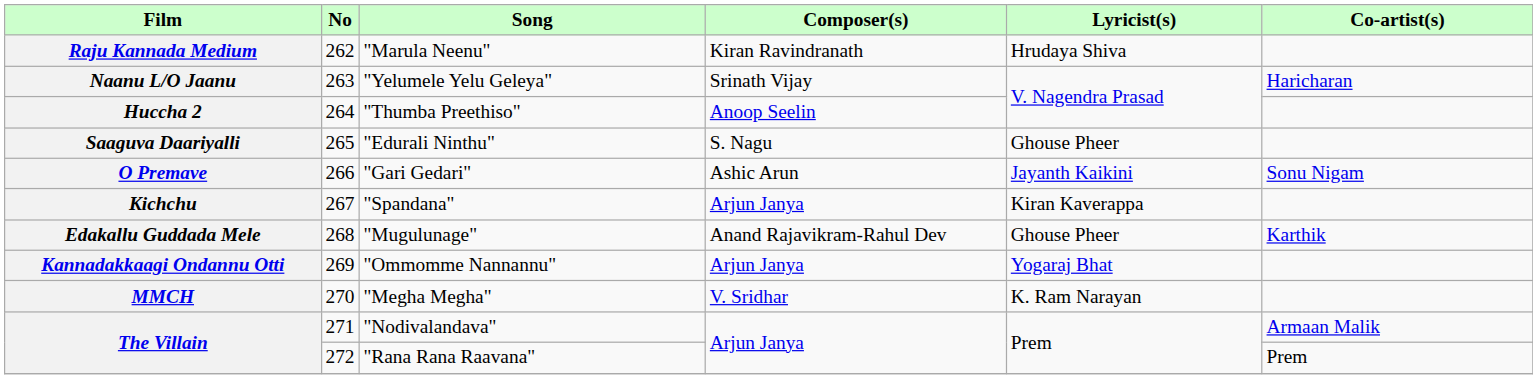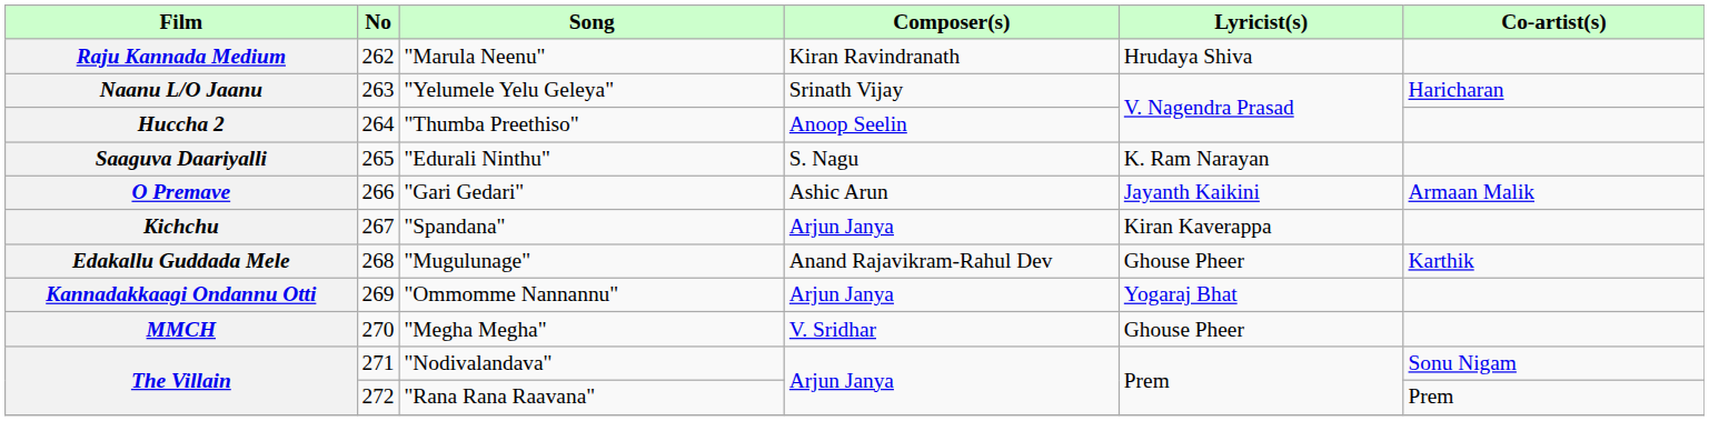 <table class="wikitable plainrowheaders" width="100%" textcolor:#000;">
 <tr style="background:#cfc; text-align:center;">
 <td scope="col" width=21%><strong>Film</strong></td>
 <td><strong>No</strong></td>
 <td scope="col" width=23%><strong>Song</strong></td>
 <td scope="col" width=20%><strong>Composer(s)</strong></td>
 <td scope="col" width=17%><strong>Lyricist(s)</strong></td>
 <td scope="col" width=18%><strong>Co-artist(s)</strong></td>
 </tr>
 <tr>
 <th><em><a href='#'>Raju Kannada Medium</a></em></th>
 <td>262</td>
 <td>"Marula Neenu"</td>
 <td>Kiran Ravindranath</td>
 <td>Hrudaya Shiva</td>
 <td></td>
 </tr>
 <tr>
 <th><em>Naanu L/O Jaanu</em></th>
 <td>263</td>
 <td>"Yelumele Yelu Geleya"</td>
 <td>Srinath Vijay</td>
 <td rowspan="2"><a href='#'>V. Nagendra Prasad</a></td>
 <td><a href='#'>Haricharan</a></td>
 </tr>
 <tr>
 <th><em>Huccha 2</em></th>
 <td>264</td>
 <td>"Thumba Preethiso"</td>
 <td><a href='#'>Anoop Seelin</a></td>
 <td></td>
 </tr>
 <tr>
 <th><em>Saaguva Daariyalli</em></th>
 <td>265</td>
 <td>"Edurali Ninthu"</td>
 <td>S. Nagu</td>
-<td>Ghouse Pheer</td>
+<td>K. Ram Narayan</td>
 <td></td>
 </tr>
 <tr>
 <th><em><a href='#'>O Premave</a></em></th>
 <td>266</td>
 <td>"Gari Gedari"</td>
 <td>Ashic Arun</td>
 <td><a href='#'>Jayanth Kaikini</a></td>
-<td><a href='#'>Sonu Nigam</a></td>
+<td><a href='#'>Armaan Malik</a></td>
 </tr>
 <tr>
 <th><em>Kichchu</em></th>
 <td>267</td>
 <td>"Spandana"</td>
 <td><a href='#'>Arjun Janya</a></td>
 <td>Kiran Kaverappa</td>
 <td></td>
 </tr>
 <tr>
 <th><em>Edakallu Guddada Mele</em></th>
 <td>268</td>
 <td>"Mugulunage"</td>
 <td>Anand Rajavikram-Rahul Dev</td>
 <td>Ghouse Pheer</td>
 <td><a href='#'>Karthik</a></td>
 </tr>
 <tr>
 <th><em><a href='#'>Kannadakkaagi Ondannu Otti</a></em></th>
 <td>269</td>
 <td>"Ommomme Nannannu"</td>
 <td><a href='#'>Arjun Janya</a></td>
 <td><a href='#'>Yogaraj Bhat</a></td>
 <td></td>
 </tr>
 <tr>
 <th><em><a href='#'>MMCH</a></em></th>
 <td>270</td>
 <td>"Megha Megha"</td>
 <td><a href='#'>V. Sridhar</a></td>
-<td>K. Ram Narayan</td>
+<td>Ghouse Pheer</td>
 <td></td>
 </tr>
 <tr>
 <th rowspan="2"><em><a href='#'>The Villain</a></em></th>
 <td>271</td>
 <td>"Nodivalandava"</td>
 <td rowspan="2"><a href='#'>Arjun Janya</a></td>
 <td rowspan="2">Prem</td>
-<td><a href='#'>Armaan Malik</a></td>
+<td><a href='#'>Sonu Nigam</a></td>
 </tr>
 <tr>
 <td>272</td>
 <td>"Rana Rana Raavana"</td>
 <td>Prem</td>
 </tr>
 <tr>
 </tr>
 </table>
